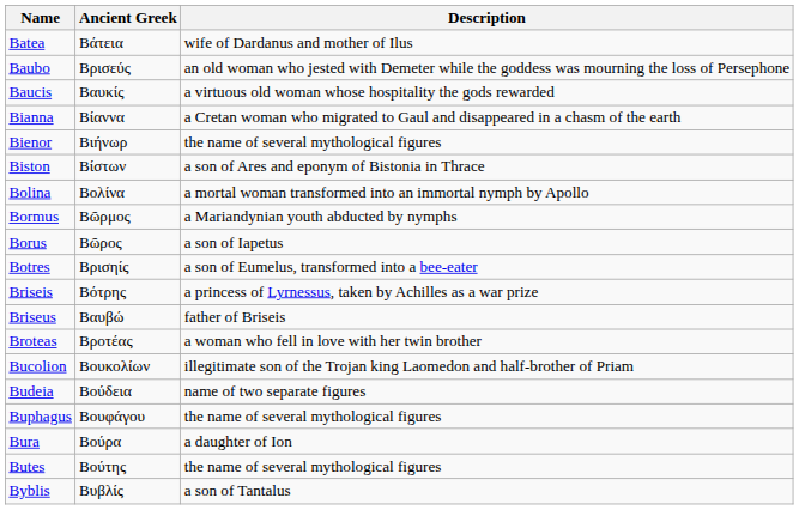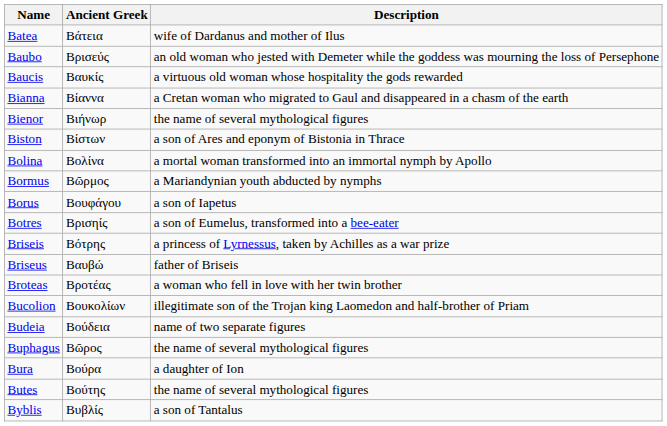 <table class="wikitable">
 <tr>
 <th>Name</th>
 <th>Ancient Greek</th>
 <th>Description</th>
 </tr>
 <tr>
 <td><a href='#'>Batea</a></td>
 <td>Βάτεια</td>
 <td>wife of Dardanus and mother of Ilus</td>
 </tr>
 <tr>
 <td><a href='#'>Baubo</a></td>
 <td>Βρισεύς</td>
 <td>an old woman who jested with Demeter while the goddess was mourning the loss of Persephone</td>
 </tr>
 <tr>
 <td><a href='#'>Baucis</a></td>
 <td>Βαυκίς</td>
 <td>a virtuous old woman whose hospitality the gods rewarded</td>
 </tr>
 <tr>
 <td><a href='#'>Bianna</a></td>
 <td>Βίαννα</td>
 <td>a Cretan woman who migrated to Gaul and disappeared in a chasm of the earth</td>
 </tr>
 <tr>
 <td><a href='#'>Bienor</a></td>
 <td>Βιήνωρ</td>
 <td>the name of several mythological figures</td>
 </tr>
 <tr>
 <td><a href='#'>Biston</a></td>
 <td>Βίστων</td>
 <td>a son of Ares and eponym of Bistonia in Thrace</td>
 </tr>
 <tr>
 <td><a href='#'>Bolina</a></td>
 <td>Βολίνα</td>
 <td>a mortal woman transformed into an immortal nymph by Apollo</td>
 </tr>
 <tr>
 <td><a href='#'>Bormus</a></td>
 <td>Βῶρμος</td>
 <td>a Mariandynian youth abducted by nymphs</td>
 </tr>
 <tr>
 <td><a href='#'>Borus</a></td>
-<td>Βῶρος</td>
+<td>Βουφάγου</td>
 <td>a son of Iapetus</td>
 </tr>
 <tr>
 <td><a href='#'>Botres</a></td>
 <td>Βρισηίς</td>
 <td>a son of Eumelus, transformed into a <a href='#'>bee-eater</a></td>
 </tr>
 <tr>
 <td><a href='#'>Briseis</a></td>
 <td>Βότρης</td>
 <td>a princess of <a href='#'>Lyrnessus</a>, taken by Achilles as a war prize</td>
 </tr>
 <tr>
 <td><a href='#'>Briseus</a></td>
 <td>Βαυβώ</td>
 <td>father of Briseis</td>
 </tr>
 <tr>
 <td><a href='#'>Broteas</a></td>
 <td>Βροτέας</td>
 <td>a woman who fell in love with her twin brother</td>
 </tr>
 <tr>
 <td><a href='#'>Bucolion</a></td>
 <td>Βουκολίων</td>
 <td>illegitimate son of the Trojan king Laomedon and half-brother of Priam</td>
 </tr>
 <tr>
 <td><a href='#'>Budeia</a></td>
 <td>Βούδεια</td>
 <td>name of two separate figures</td>
 </tr>
 <tr>
 <td><a href='#'>Buphagus</a></td>
-<td>Βουφάγου</td>
+<td>Βῶρος</td>
 <td>the name of several mythological figures</td>
 </tr>
 <tr>
 <td><a href='#'>Bura</a></td>
 <td>Βούρα</td>
 <td>a daughter of Ion</td>
 </tr>
 <tr>
 <td><a href='#'>Butes</a></td>
 <td>Βούτης</td>
 <td>the name of several mythological figures</td>
 </tr>
 <tr>
 <td><a href='#'>Byblis</a></td>
 <td>Βυβλίς</td>
 <td>a son of Tantalus</td>
 </tr>
 </table>
